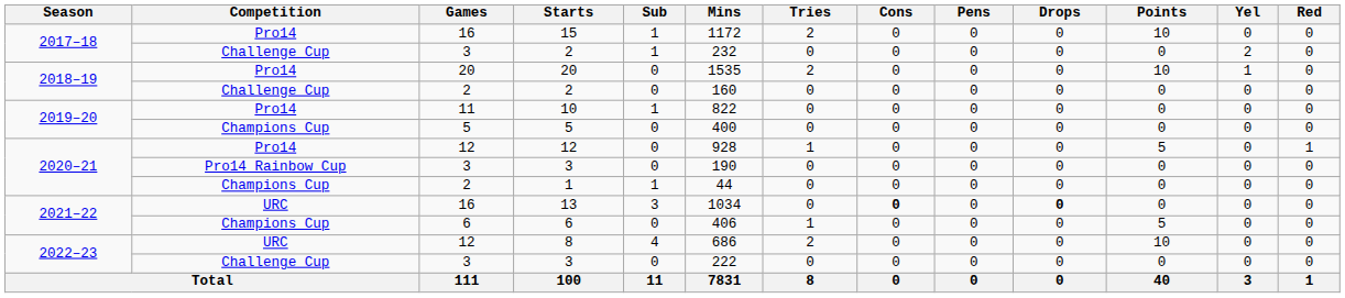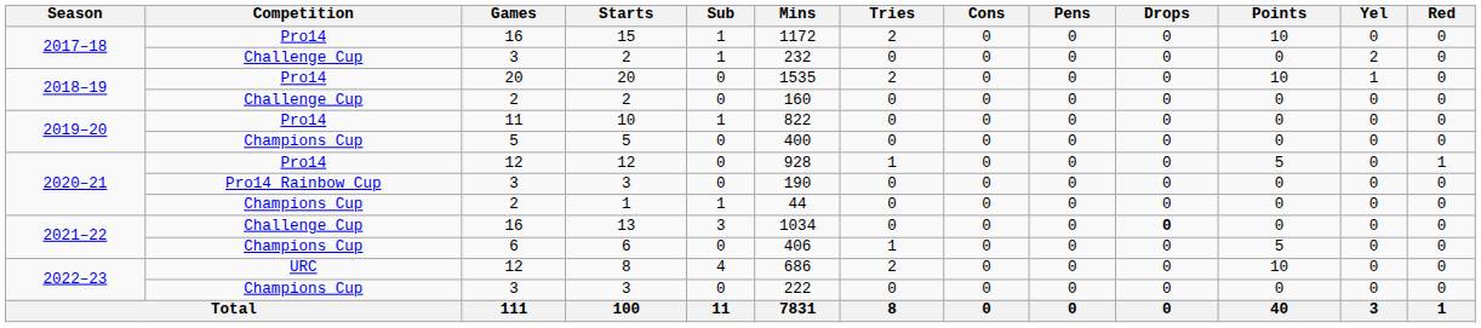 <table class="wikitable" style="text-align:center; line-height:90%; font-size:95%; width:60%;">
 <tr>
 <th>Season</th>
 <th>Competition</th>
 <th>Games</th>
 <th>Starts</th>
 <th>Sub</th>
 <th>Mins</th>
 <th>Tries</th>
 <th>Cons</th>
 <th>Pens</th>
 <th>Drops</th>
 <th>Points</th>
 <th>Yel</th>
 <th>Red</th>
 </tr>
 <tr>
 <td rowspan="2"><a href='#'>2017–18</a></td>
 <td><a href='#'>Pro14</a></td>
 <td>16</td>
 <td>15</td>
 <td>1</td>
 <td>1172</td>
 <td>2</td>
 <td>0</td>
 <td>0</td>
 <td>0</td>
 <td>10</td>
 <td>0</td>
 <td>0</td>
 </tr>
 <tr>
 <td><a href='#'>Challenge Cup</a></td>
 <td>3</td>
 <td>2</td>
 <td>1</td>
 <td>232</td>
 <td>0</td>
 <td>0</td>
 <td>0</td>
 <td>0</td>
 <td>0</td>
 <td>2</td>
 <td>0</td>
 </tr>
 <tr>
 <td rowspan="2"><a href='#'>2018–19</a></td>
 <td><a href='#'>Pro14</a></td>
 <td>20</td>
 <td>20</td>
 <td>0</td>
 <td>1535</td>
 <td>2</td>
 <td>0</td>
 <td>0</td>
 <td>0</td>
 <td>10</td>
 <td>1</td>
 <td>0</td>
 </tr>
 <tr>
 <td><a href='#'>Challenge Cup</a></td>
 <td>2</td>
 <td>2</td>
 <td>0</td>
 <td>160</td>
 <td>0</td>
 <td>0</td>
 <td>0</td>
 <td>0</td>
 <td>0</td>
 <td>0</td>
 <td>0</td>
 </tr>
 <tr>
 <td rowspan="2"><a href='#'>2019–20</a></td>
 <td><a href='#'>Pro14</a></td>
 <td>11</td>
 <td>10</td>
 <td>1</td>
 <td>822</td>
 <td>0</td>
 <td>0</td>
 <td>0</td>
 <td>0</td>
 <td>0</td>
 <td>0</td>
 <td>0</td>
 </tr>
 <tr>
 <td><a href='#'>Champions Cup</a></td>
 <td>5</td>
 <td>5</td>
 <td>0</td>
 <td>400</td>
 <td>0</td>
 <td>0</td>
 <td>0</td>
 <td>0</td>
 <td>0</td>
 <td>0</td>
 <td>0</td>
 </tr>
 <tr>
 <td rowspan="3"><a href='#'>2020–21</a></td>
 <td><a href='#'>Pro14</a></td>
 <td>12</td>
 <td>12</td>
 <td>0</td>
 <td>928</td>
 <td>1</td>
 <td>0</td>
 <td>0</td>
 <td>0</td>
 <td>5</td>
 <td>0</td>
 <td>1</td>
 </tr>
 <tr>
 <td><a href='#'>Pro14 Rainbow Cup</a></td>
 <td>3</td>
 <td>3</td>
 <td>0</td>
 <td>190</td>
 <td>0</td>
 <td>0</td>
 <td>0</td>
 <td>0</td>
 <td>0</td>
 <td>0</td>
 <td>0</td>
 </tr>
 <tr>
 <td><a href='#'>Champions Cup</a></td>
 <td>2</td>
 <td>1</td>
 <td>1</td>
 <td>44</td>
 <td>0</td>
 <td>0</td>
 <td>0</td>
 <td>0</td>
 <td>0</td>
 <td>0</td>
 <td>0</td>
 </tr>
 <tr>
 <td rowspan="2"><a href='#'>2021–22</a></td>
-<td><a href='#'>URC</a></td>
+<td><a href='#'>Challenge Cup</a></td>
 <td>16</td>
 <td>13</td>
 <td>3</td>
 <td>1034</td>
 <td>0</td>
-<td><strong>0</strong></td>
+<td>0</td>
 <td>0</td>
 <td><strong>0</strong></td>
 <td>0</td>
 <td>0</td>
 <td>0</td>
 </tr>
 <tr>
 <td><a href='#'>Champions Cup</a></td>
 <td>6</td>
 <td>6</td>
 <td>0</td>
 <td>406</td>
 <td>1</td>
 <td>0</td>
 <td>0</td>
 <td>0</td>
 <td>5</td>
 <td>0</td>
 <td>0</td>
 </tr>
 <tr>
 <td rowspan="2"><a href='#'>2022–23</a></td>
 <td><a href='#'>URC</a></td>
 <td>12</td>
 <td>8</td>
 <td>4</td>
 <td>686</td>
 <td>2</td>
 <td>0</td>
 <td>0</td>
 <td>0</td>
 <td>10</td>
 <td>0</td>
 <td>0</td>
 </tr>
 <tr>
-<td><a href='#'>Challenge Cup</a></td>
+<td><a href='#'>Champions Cup</a></td>
 <td>3</td>
 <td>3</td>
 <td>0</td>
 <td>222</td>
 <td>0</td>
 <td>0</td>
 <td>0</td>
 <td>0</td>
 <td>0</td>
 <td>0</td>
 <td>0</td>
 </tr>
 <tr>
 <th colspan="2">Total</th>
 <th>111</th>
 <th>100</th>
 <th>11</th>
 <th>7831</th>
 <th>8</th>
 <th>0</th>
 <th>0</th>
 <th>0</th>
 <th>40</th>
 <th>3</th>
 <th>1</th>
 </tr>
 </table>
